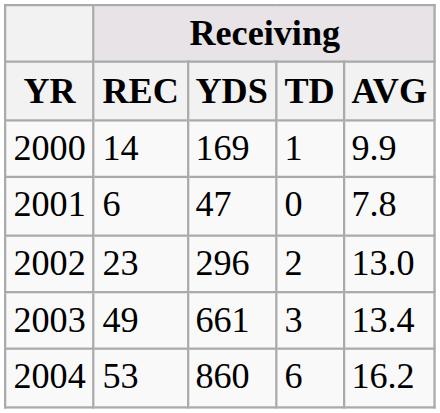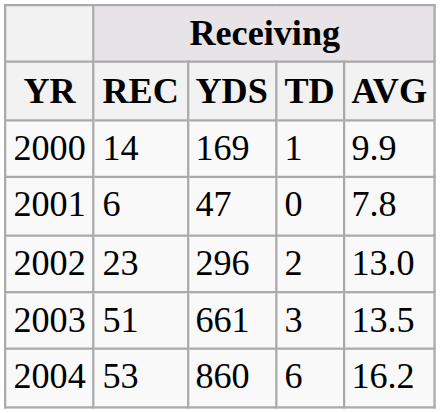 <table class="wikitable">
 <tr>
 <th></th>
 <th colspan="6" style="background:#e7e3e7;">Receiving</th>
 </tr>
 <tr>
 <th>YR</th>
 <th>REC</th>
 <th>YDS</th>
 <th>TD</th>
 <th>AVG</th>
 </tr>
 <tr>
 <td>2000</td>
 <td>14</td>
 <td>169</td>
 <td>1</td>
 <td>9.9</td>
 </tr>
 <tr>
 <td>2001</td>
 <td>6</td>
 <td>47</td>
 <td>0</td>
 <td>7.8</td>
 </tr>
 <tr>
 <td>2002</td>
 <td>23</td>
 <td>296</td>
 <td>2</td>
 <td>13.0</td>
 </tr>
 <tr>
 <td>2003</td>
-<td>49</td>
+<td>51</td>
 <td>661</td>
 <td>3</td>
-<td>13.4</td>
+<td>13.5</td>
 </tr>
 <tr>
 <td>2004</td>
 <td>53</td>
 <td>860</td>
 <td>6</td>
 <td>16.2</td>
 </tr>
 </table>
